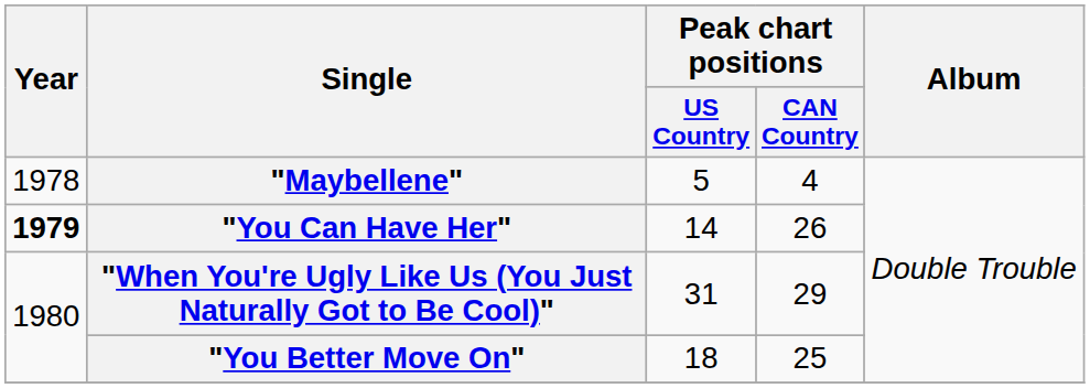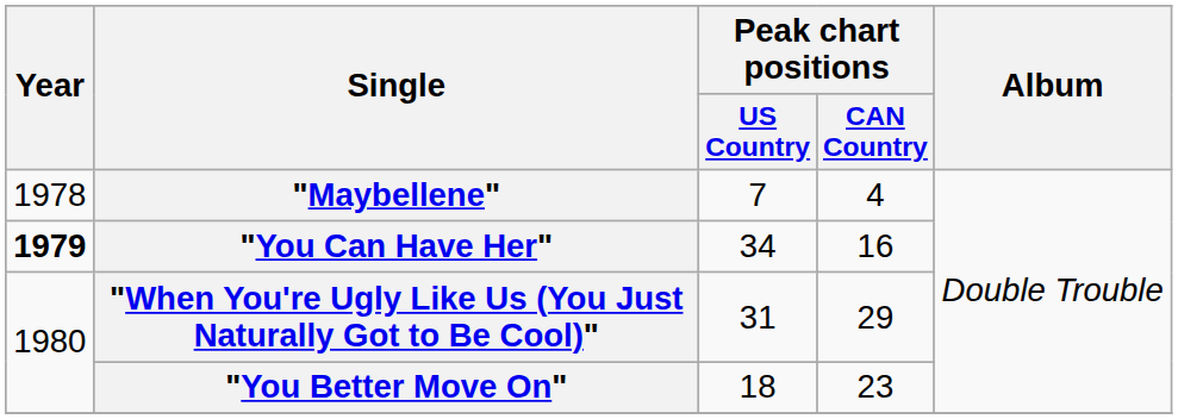 <table class="wikitable plainrowheaders" style="text-align:center;">
 <tr>
 <th rowspan="2">Year</th>
 <th rowspan="2" style="width:18em;">Single</th>
 <th colspan="2">Peak chart<br>positions</th>
 <th rowspan="2">Album</th>
 </tr>
 <tr style="font-size:smaller;">
 <th style="width:45px;"><a href='#'>US Country</a></th>
 <th style="width:45px;"><a href='#'>CAN Country</a></th>
 </tr>
 <tr>
 <td>1978</td>
 <th scope="row">"<a href='#'>Maybellene</a>"</th>
-<td>5</td>
+<td>7</td>
 <td>4</td>
 <td align="left" rowspan="4"><em>Double Trouble</em></td>
 </tr>
 <tr>
 <td><strong>1979</strong></td>
 <th scope="row">"<a href='#'>You Can Have Her</a>"</th>
-<td>14</td>
-<td>26</td>
+<td>34</td>
+<td>16</td>
 </tr>
 <tr>
 <td rowspan="2">1980</td>
 <th scope="row">"<a href='#'>When You're Ugly Like Us (You Just Naturally Got to Be Cool)</a>"</th>
 <td>31</td>
 <td>29</td>
 </tr>
 <tr>
 <th scope="row">"<a href='#'>You Better Move On</a>"</th>
 <td>18</td>
-<td>25</td>
+<td>23</td>
 </tr>
 <tr>
 </tr>
 </table>
